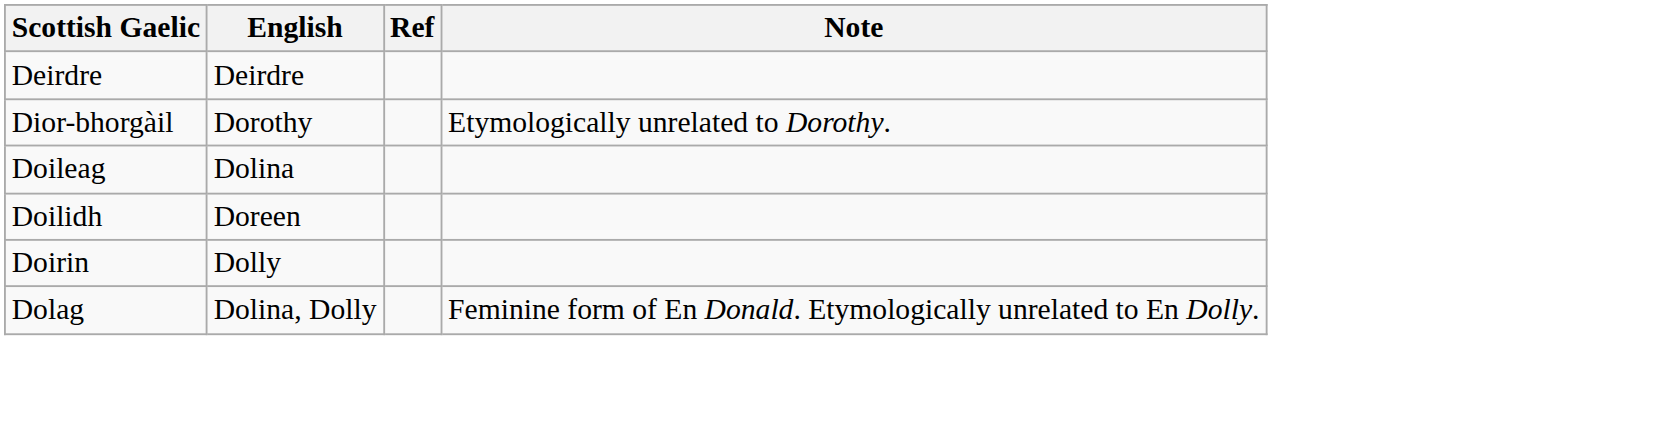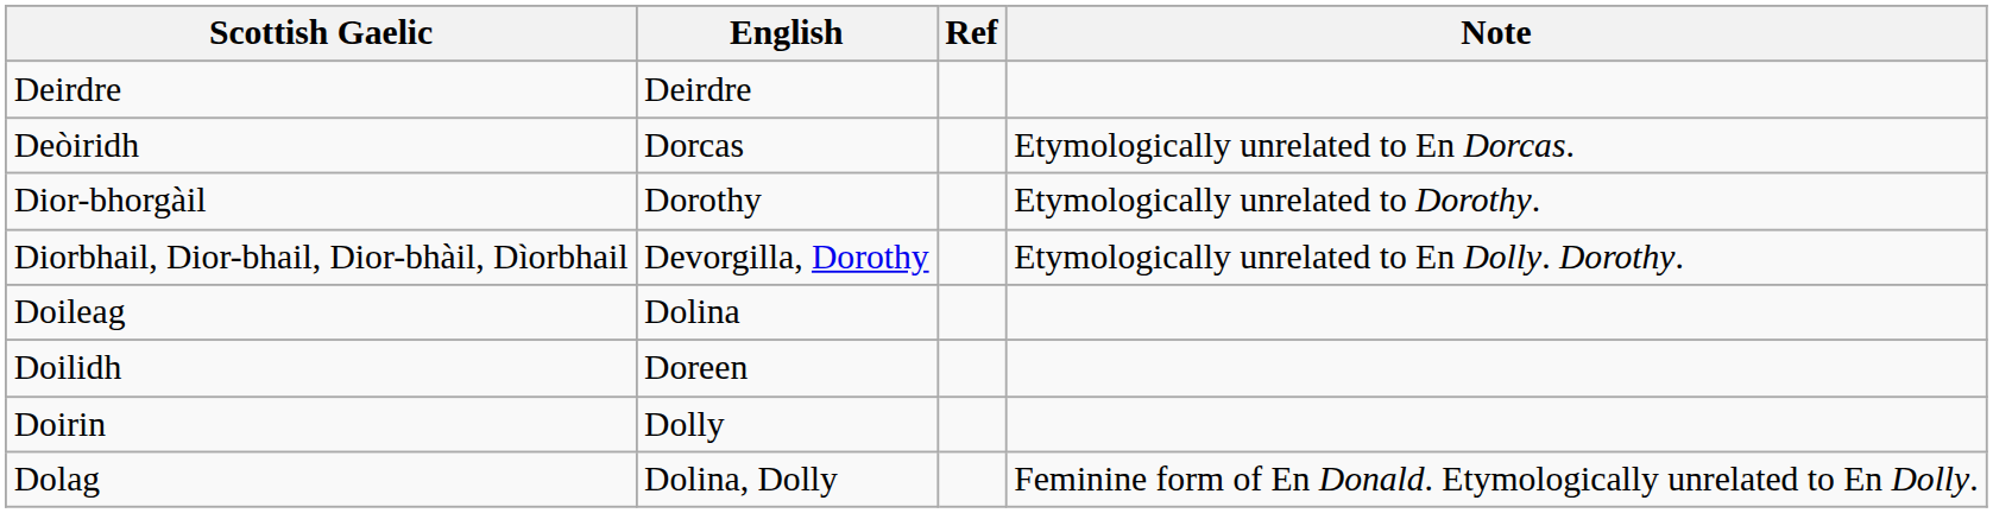 <table class="wikitable sortable">
 <tr>
 <th><strong>Scottish Gaelic</strong></th>
 <th><strong>English</strong></th>
 <th><strong>Ref</strong></th>
 <th><strong>Note</strong></th>
 </tr>
 <tr>
 <td>Deirdre</td>
 <td>Deirdre</td>
 <td></td>
 <td></td>
 </tr>
 <tr>
+<td>Deòiridh</td>
+<td>Dorcas</td>
+<td></td>
+<td>Etymologically unrelated to En <em>Dorcas</em>.</td>
+</tr>
+<tr>
 <td>Dior-bhorgàil</td>
 <td>Dorothy</td>
 <td></td>
 <td>Etymologically unrelated to <em>Dorothy</em>.</td>
+</tr>
+<tr>
+<td>Diorbhail, Dior-bhail, Dior-bhàil, Dìorbhail</td>
+<td>Devorgilla, <a href='#'>Dorothy</a></td>
+<td></td>
+<td>Etymologically unrelated to En <em>Dolly</em>. <em>Dorothy</em>.</td>
 </tr>
 <tr>
 <td>Doileag</td>
 <td>Dolina</td>
 <td></td>
 <td></td>
 </tr>
 <tr>
 <td>Doilidh</td>
 <td>Doreen</td>
 <td></td>
 <td></td>
 </tr>
 <tr>
 <td>Doirin</td>
 <td>Dolly</td>
 <td></td>
 <td></td>
 </tr>
 <tr>
 <td>Dolag</td>
 <td>Dolina, Dolly</td>
 <td></td>
 <td>Feminine form of En <em>Donald</em>. Etymologically unrelated to En <em>Dolly</em>.</td>
 </tr>
 </table>
